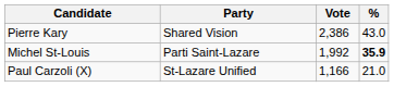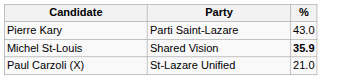 <table class="wikitable">
 <tr>
 <th bgcolor="#DDDDFF" width="200px">Candidate</th>
 <th bgcolor="#DDDDFF" width="200px">Party</th>
-<th bgcolor="#DDDDFF" width="50px">Vote</th>
 <th bgcolor="#DDDDFF" width="30px">%</th>
 </tr>
 <tr>
 <td>Pierre Kary</td>
-<td>Shared Vision</td>
-<td>2,386</td>
+<td>Parti Saint-Lazare</td>
 <td>43.0</td>
 </tr>
 <tr>
 <td>Michel St-Louis</td>
-<td>Parti Saint-Lazare</td>
-<td>1,992</td>
+<td>Shared Vision</td>
 <td><strong>35.9</strong></td>
 </tr>
 <tr>
 <td>Paul Carzoli (X)</td>
 <td>St-Lazare Unified</td>
-<td>1,166</td>
 <td>21.0</td>
 </tr>
 </table>
